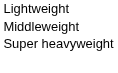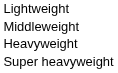 <table>
 <tr>
 <td>Lightweight<br></td>
 <td></td>
 <td></td>
 <td></td>
 </tr>
 <tr>
 <td>Middleweight<br></td>
 <td></td>
 <td></td>
 <td></td>
 </tr>
 <tr>
+<td>Heavyweight<br> </td>
+<td></td>
+<td></td>
+<td></td>
+</tr>
+<tr>
 <td>Super heavyweight<br></td>
 <td></td>
 <td></td>
 <td></td>
 </tr>
 </table>
